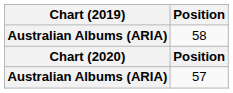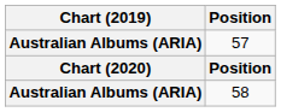 <table class="wikitable plainrowheaders" style="text-align:center">
 <tr>
 <th scope="col">Chart (2019)</th>
 <th scope="col">Position</th>
 </tr>
 <tr>
 <th scope="row">Australian Albums (ARIA)</th>
-<td>58</td>
+<td>57</td>
 </tr>
 <tr>
 <th scope="col">Chart (2020)</th>
 <th scope="col">Position</th>
 </tr>
 <tr>
 <th scope="row">Australian Albums (ARIA)</th>
-<td>57</td>
+<td>58</td>
 </tr>
 </table>
